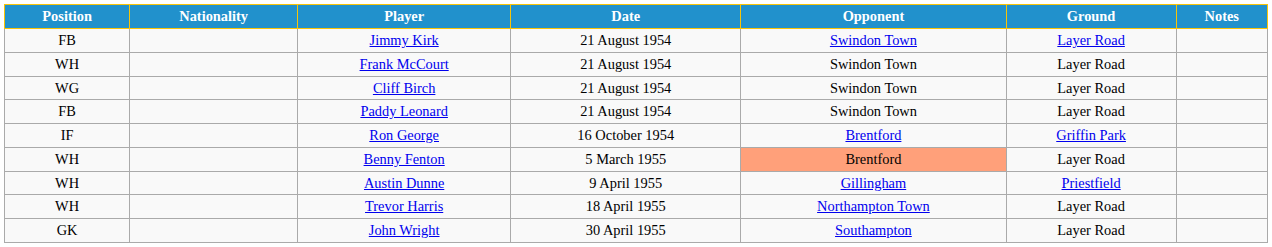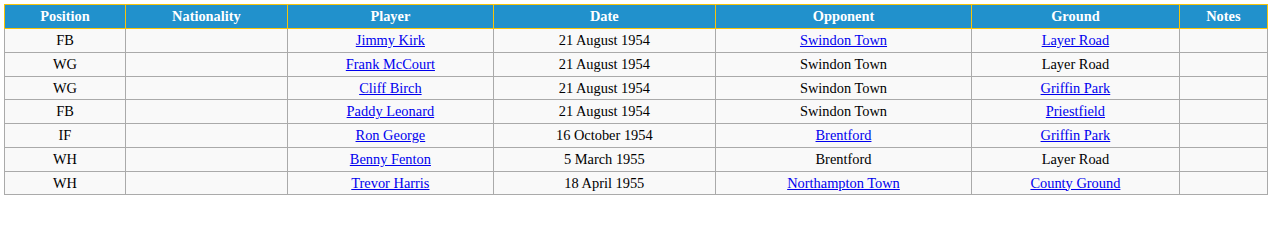 <table class="wikitable" style="text-align:center; font-size:90%; width:100%;">
 <tr>
 <th style="background:#2191CC; color:white; border:1px solid #F7C408; text-align:center;">Position</th>
 <th style="background:#2191CC; color:white; border:1px solid #F7C408; text-align:center;">Nationality</th>
 <th style="background:#2191CC; color:white; border:1px solid #F7C408; text-align:center;">Player</th>
 <th style="background:#2191CC; color:white; border:1px solid #F7C408; text-align:center;">Date</th>
 <th style="background:#2191CC; color:white; border:1px solid #F7C408; text-align:center;">Opponent</th>
 <th style="background:#2191CC; color:white; border:1px solid #F7C408; text-align:center;">Ground</th>
 <th style="background:#2191CC; color:white; border:1px solid #F7C408; text-align:center;">Notes</th>
 </tr>
 <tr>
 <td>FB</td>
 <td></td>
 <td><a href='#'>Jimmy Kirk</a></td>
 <td>21 August 1954</td>
 <td><a href='#'>Swindon Town</a></td>
 <td><a href='#'>Layer Road</a></td>
 <td></td>
 </tr>
 <tr>
-<td>WH</td>
+<td>WG</td>
 <td></td>
 <td><a href='#'>Frank McCourt</a></td>
 <td>21 August 1954</td>
 <td>Swindon Town</td>
 <td>Layer Road</td>
 <td></td>
 </tr>
 <tr>
 <td>WG</td>
 <td></td>
 <td><a href='#'>Cliff Birch</a></td>
 <td>21 August 1954</td>
 <td>Swindon Town</td>
-<td>Layer Road</td>
+<td><a href='#'>Griffin Park</a></td>
 <td></td>
 </tr>
 <tr>
 <td>FB</td>
 <td></td>
 <td><a href='#'>Paddy Leonard</a></td>
 <td>21 August 1954</td>
 <td>Swindon Town</td>
-<td>Layer Road</td>
+<td><a href='#'>Priestfield</a></td>
 <td></td>
 </tr>
 <tr>
 <td>IF</td>
 <td></td>
 <td><a href='#'>Ron George</a></td>
 <td>16 October 1954</td>
 <td><a href='#'>Brentford</a></td>
 <td><a href='#'>Griffin Park</a></td>
 <td></td>
 </tr>
 <tr>
 <td>WH</td>
 <td></td>
 <td><a href='#'>Benny Fenton</a></td>
 <td>5 March 1955</td>
-<td style="background: lightsalmon;">Brentford</td>
+<td>Brentford</td>
 <td>Layer Road</td>
-<td></td>
-</tr>
-<tr>
-<td>WH</td>
-<td></td>
-<td><a href='#'>Austin Dunne</a></td>
-<td>9 April 1955</td>
-<td><a href='#'>Gillingham</a></td>
-<td><a href='#'>Priestfield</a></td>
 <td></td>
 </tr>
 <tr>
 <td>WH</td>
 <td></td>
 <td><a href='#'>Trevor Harris</a></td>
 <td>18 April 1955</td>
 <td><a href='#'>Northampton Town</a></td>
-<td>Layer Road</td>
-<td></td>
-</tr>
-<tr>
-<td>GK</td>
-<td></td>
-<td><a href='#'>John Wright</a></td>
-<td>30 April 1955</td>
-<td><a href='#'>Southampton</a></td>
-<td>Layer Road</td>
+<td><a href='#'>County Ground</a></td>
 <td></td>
 </tr>
 </table>
